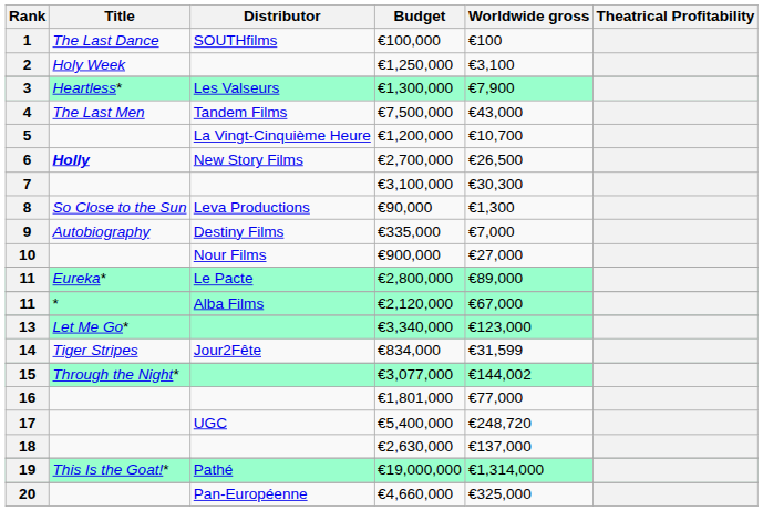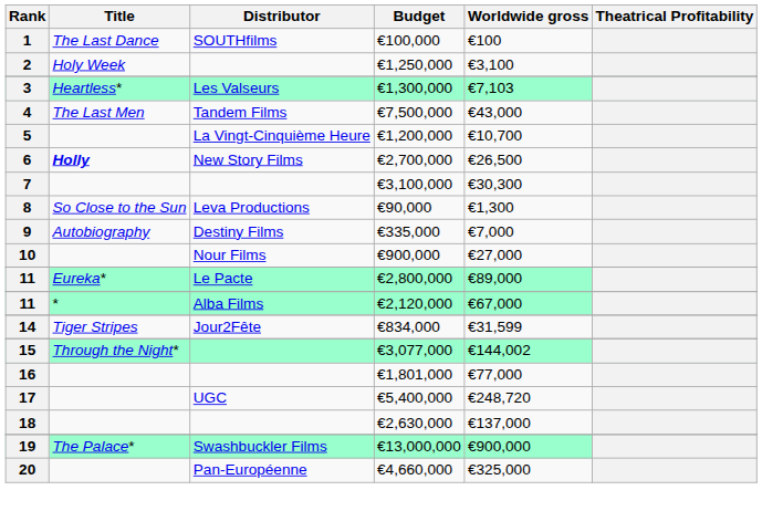 <table class="wikitable sortable" style="margin:auto; margin:auto;">
 <tr>
 <th>Rank</th>
 <th>Title</th>
 <th>Distributor</th>
 <th>Budget</th>
 <th>Worldwide gross</th>
 <th>Theatrical Profitability</th>
 </tr>
 <tr>
 <th style="text-align:center;">1</th>
 <td><em><a href='#'>The Last Dance</a></em></td>
 <td><a href='#'>SOUTHfilms</a></td>
 <td>€100,000</td>
 <td>€100</td>
 <th style="text-align:center;"></th>
 </tr>
 <tr>
 <th style="text-align:center;">2</th>
 <td><em><a href='#'>Holy Week</a></em></td>
 <td></td>
 <td>€1,250,000</td>
 <td>€3,100</td>
 <th style="text-align:center;"></th>
 </tr>
 <tr>
 </tr>
 <tr style="background:#9fc;">
 <th style="text-align:center;">3</th>
 <td><em><a href='#'>Heartless</a></em>*</td>
 <td><a href='#'>Les Valseurs</a></td>
 <td>€1,300,000</td>
-<td>€7,900</td>
+<td>€7,103</td>
 <th style="text-align:center;"></th>
 </tr>
 <tr>
 <th style="text-align:center;">4</th>
 <td><em><a href='#'>The Last Men</a></em></td>
 <td><a href='#'>Tandem Films</a></td>
 <td>€7,500,000</td>
 <td>€43,000</td>
 <th style="text-align:center;"></th>
 </tr>
 <tr>
 <th style="text-align:center;">5</th>
 <td><em></em></td>
 <td><a href='#'>La Vingt-Cinquième Heure</a></td>
 <td>€1,200,000</td>
 <td>€10,700</td>
 <th style="text-align:center;"></th>
 </tr>
 <tr>
 <th style="text-align:center;">6</th>
 <td><strong><em><a href='#'>Holly</a></em></strong></td>
 <td><a href='#'>New Story Films</a></td>
 <td>€2,700,000</td>
 <td>€26,500</td>
 <th style="text-align:center;"></th>
 </tr>
 <tr>
 <th style="text-align:center;">7</th>
 <td><em></em></td>
 <td></td>
 <td>€3,100,000</td>
 <td>€30,300</td>
 <th style="text-align:center;"></th>
 </tr>
 <tr>
 <th style="text-align:center;">8</th>
 <td><em><a href='#'>So Close to the Sun</a></em></td>
 <td><a href='#'>Leva Productions</a></td>
 <td>€90,000</td>
 <td>€1,300</td>
 <th style="text-align:center;"></th>
 </tr>
 <tr>
 <th style="text-align:center;">9</th>
 <td><em><a href='#'>Autobiography</a></em></td>
 <td><a href='#'>Destiny Films</a></td>
 <td>€335,000</td>
 <td>€7,000</td>
 <th style="text-align:center;"></th>
 </tr>
 <tr>
 <th style="text-align:center;">10</th>
 <td><em></em></td>
 <td><a href='#'>Nour Films</a></td>
 <td>€900,000</td>
 <td>€27,000</td>
 <th style="text-align:center;"></th>
 </tr>
 <tr>
 </tr>
 <tr style="background:#9fc;">
 <th style="text-align:center;">11</th>
 <td><em><a href='#'>Eureka</a></em>*</td>
 <td><a href='#'>Le Pacte</a></td>
 <td>€2,800,000</td>
 <td>€89,000</td>
 <th style="text-align:center;"></th>
 </tr>
 <tr>
 </tr>
 <tr style="background:#9fc;">
 <th style="text-align:center;">11</th>
 <td><em></em>*</td>
 <td><a href='#'>Alba Films</a></td>
 <td>€2,120,000</td>
 <td>€67,000</td>
 <th style="text-align:center;"></th>
 </tr>
 <tr>
 </tr>
-<tr style="background:#9fc;">
-<th style="text-align:center;">13</th>
-<td><em><a href='#'>Let Me Go</a></em>*</td>
-<td></td>
-<td>€3,340,000</td>
-<td>€123,000</td>
-<th style="text-align:center;"></th>
-</tr>
 <tr>
 <th style="text-align:center;">14</th>
 <td><em><a href='#'>Tiger Stripes</a></em></td>
 <td><a href='#'>Jour2Fête</a></td>
 <td>€834,000</td>
 <td>€31,599</td>
 <th style="text-align:center;"></th>
 </tr>
 <tr>
 </tr>
 <tr style="background:#9fc;">
 <th style="text-align:center;">15</th>
 <td><em><a href='#'>Through the Night</a></em>*</td>
 <td></td>
 <td>€3,077,000</td>
 <td>€144,002</td>
 <th style="text-align:center;"></th>
 </tr>
 <tr>
 <th style="text-align:center;">16</th>
 <td><em></em></td>
 <td></td>
 <td>€1,801,000</td>
 <td>€77,000</td>
 <th style="text-align:center;"></th>
 </tr>
 <tr>
 <th style="text-align:center;">17</th>
 <td><em></em></td>
 <td><a href='#'>UGC</a></td>
 <td>€5,400,000</td>
 <td>€248,720</td>
 <th style="text-align:center;"></th>
 </tr>
 <tr>
 <th style="text-align:center;">18</th>
 <td><em></em></td>
 <td></td>
 <td>€2,630,000</td>
 <td>€137,000</td>
 <th style="text-align:center;"></th>
 </tr>
 <tr>
 </tr>
+<tr>
+</tr>
 <tr style="background:#9fc;">
 <th style="text-align:center;">19</th>
-<td><em><a href='#'>This Is the Goat!</a></em>*</td>
-<td><a href='#'>Pathé</a></td>
-<td>€19,000,000</td>
-<td>€1,314,000</td>
+<td><em><a href='#'>The Palace</a></em>*</td>
+<td><a href='#'>Swashbuckler Films</a></td>
+<td>€13,000,000</td>
+<td>€900,000</td>
 <th style="text-align:center;"></th>
-</tr>
-<tr>
 </tr>
 <tr>
 <th style="text-align:center;">20</th>
 <td><em></em></td>
 <td><a href='#'>Pan-Européenne</a></td>
 <td>€4,660,000</td>
 <td>€325,000</td>
 <th style="text-align:center;"></th>
 </tr>
 </table>
